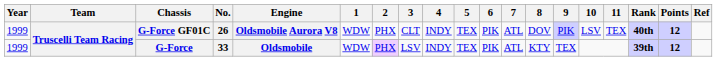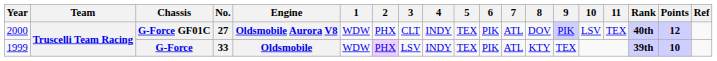 <table class="wikitable" style="text-align:center; font-size:90%">
 <tr>
 <th>Year</th>
 <th>Team</th>
 <th>Chassis</th>
 <th>No.</th>
 <th>Engine</th>
 <th>1</th>
 <th>2</th>
 <th>3</th>
 <th>4</th>
 <th>5</th>
 <th>6</th>
 <th>7</th>
 <th>8</th>
 <th>9</th>
 <th>10</th>
 <th>11</th>
 <th>Rank</th>
 <th>Points</th>
 <th>Ref</th>
 </tr>
 <tr>
-<td rowspan=1><a href='#'>1999</a></td>
+<td rowspan=1><a href='#'>2000</a></td>
 <th rowspan=2><a href='#'>Truscelli Team Racing</a></th>
 <th><a href='#'>G-Force</a> GF01C</th>
-<th>26</th>
+<th>27</th>
 <th rowspan=1><a href='#'>Oldsmobile</a> <a href='#'>Aurora</a> <a href='#'>V8</a></th>
 <td><a href='#'>WDW</a></td>
 <td><a href='#'>PHX</a></td>
 <td><a href='#'>CLT</a></td>
 <td><a href='#'>INDY</a></td>
 <td><a href='#'>TEX</a></td>
 <td><a href='#'>PIK</a></td>
 <td><a href='#'>ATL</a></td>
 <td><a href='#'>DOV</a></td>
 <td style="background:#CFCFFF;"><a href='#'>PIK</a><br></td>
 <td><a href='#'>LSV</a></td>
 <td><a href='#'>TEX</a></td>
 <th rowspan=1 style="background:#CFCFFF;">40th</th>
 <th rowspan=1 style="background:#CFCFFF;">12</th>
 <td></td>
 </tr>
 <tr>
 <td rowspan=1><a href='#'>1999</a></td>
 <th><a href='#'>G-Force</a></th>
 <th>33</th>
 <th rowspan=1><a href='#'>Oldsmobile</a></th>
 <td><a href='#'>WDW</a></td>
 <td style="background:#EFCFFF;"><a href='#'>PHX</a><br></td>
 <td><a href='#'>LSV</a></td>
 <td><a href='#'>INDY</a></td>
 <td><a href='#'>TEX</a></td>
 <td><a href='#'>PIK</a></td>
 <td><a href='#'>ATL</a></td>
 <td><a href='#'>KTY</a></td>
 <td><a href='#'>TEX</a></td>
 <td colspan=2></td>
 <th rowspan=1 style="background:#CFCFFF;">39th</th>
-<th rowspan=1 style="background:#CFCFFF;">12</th>
+<th rowspan=1 style="background:#CFCFFF;">10</th>
 <td></td>
 </tr>
 </table>
